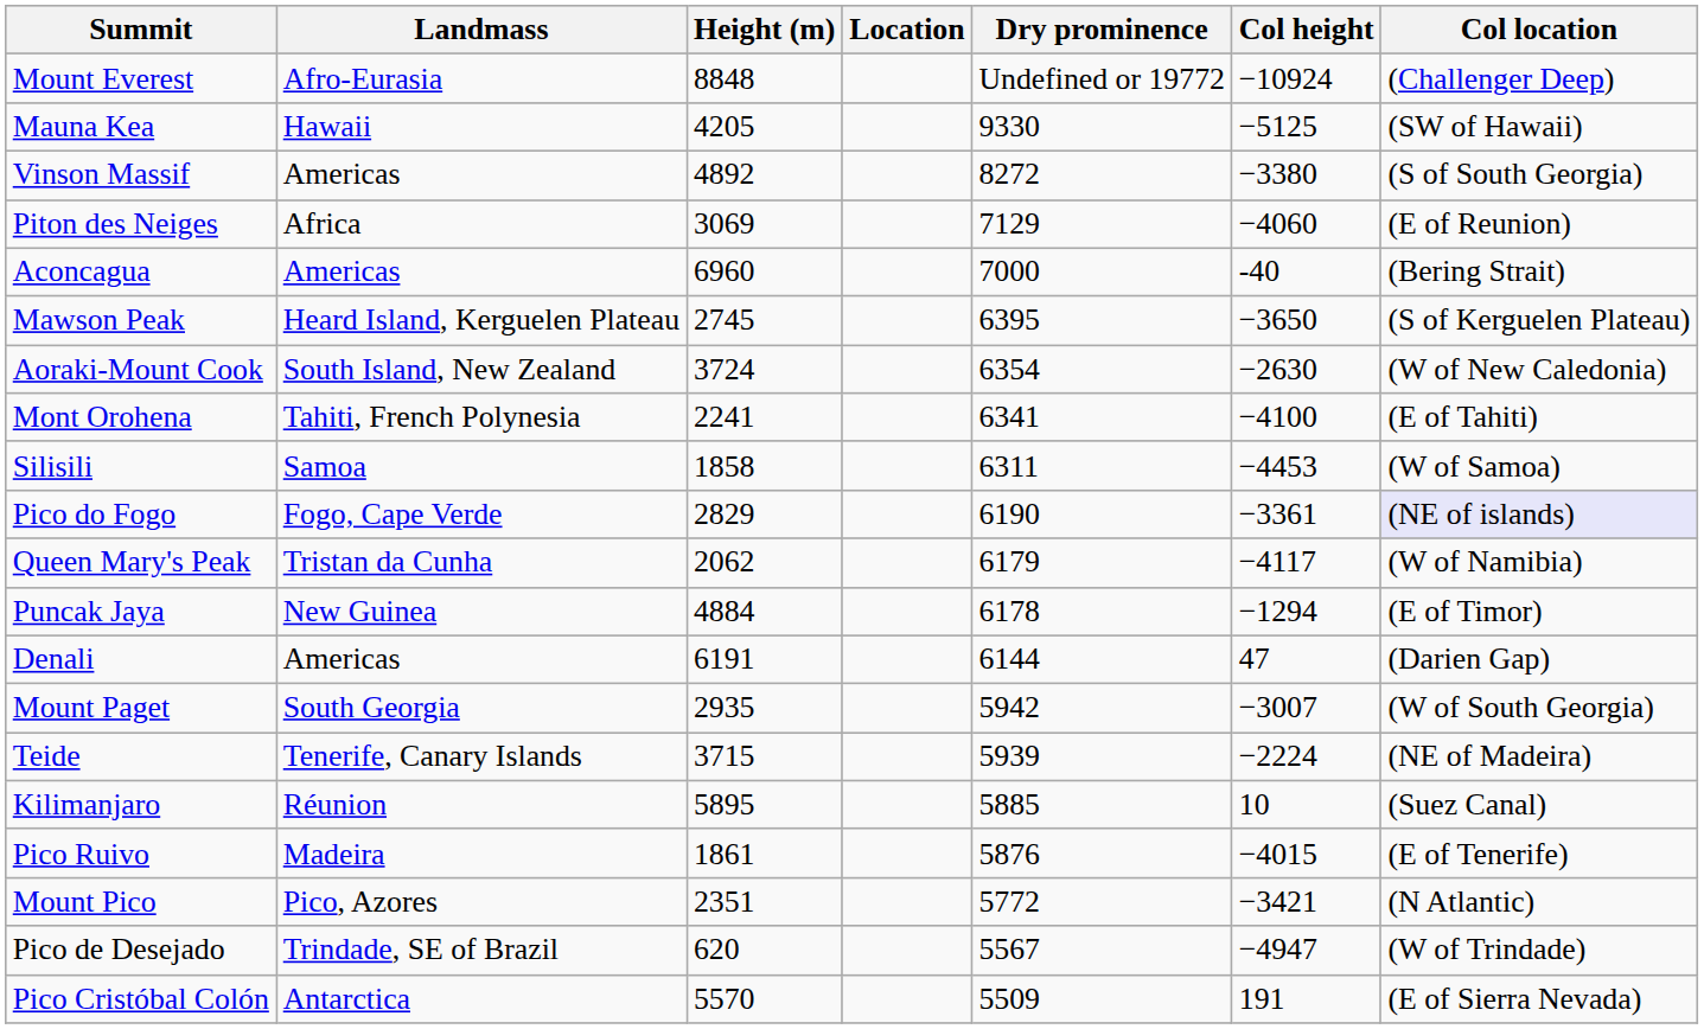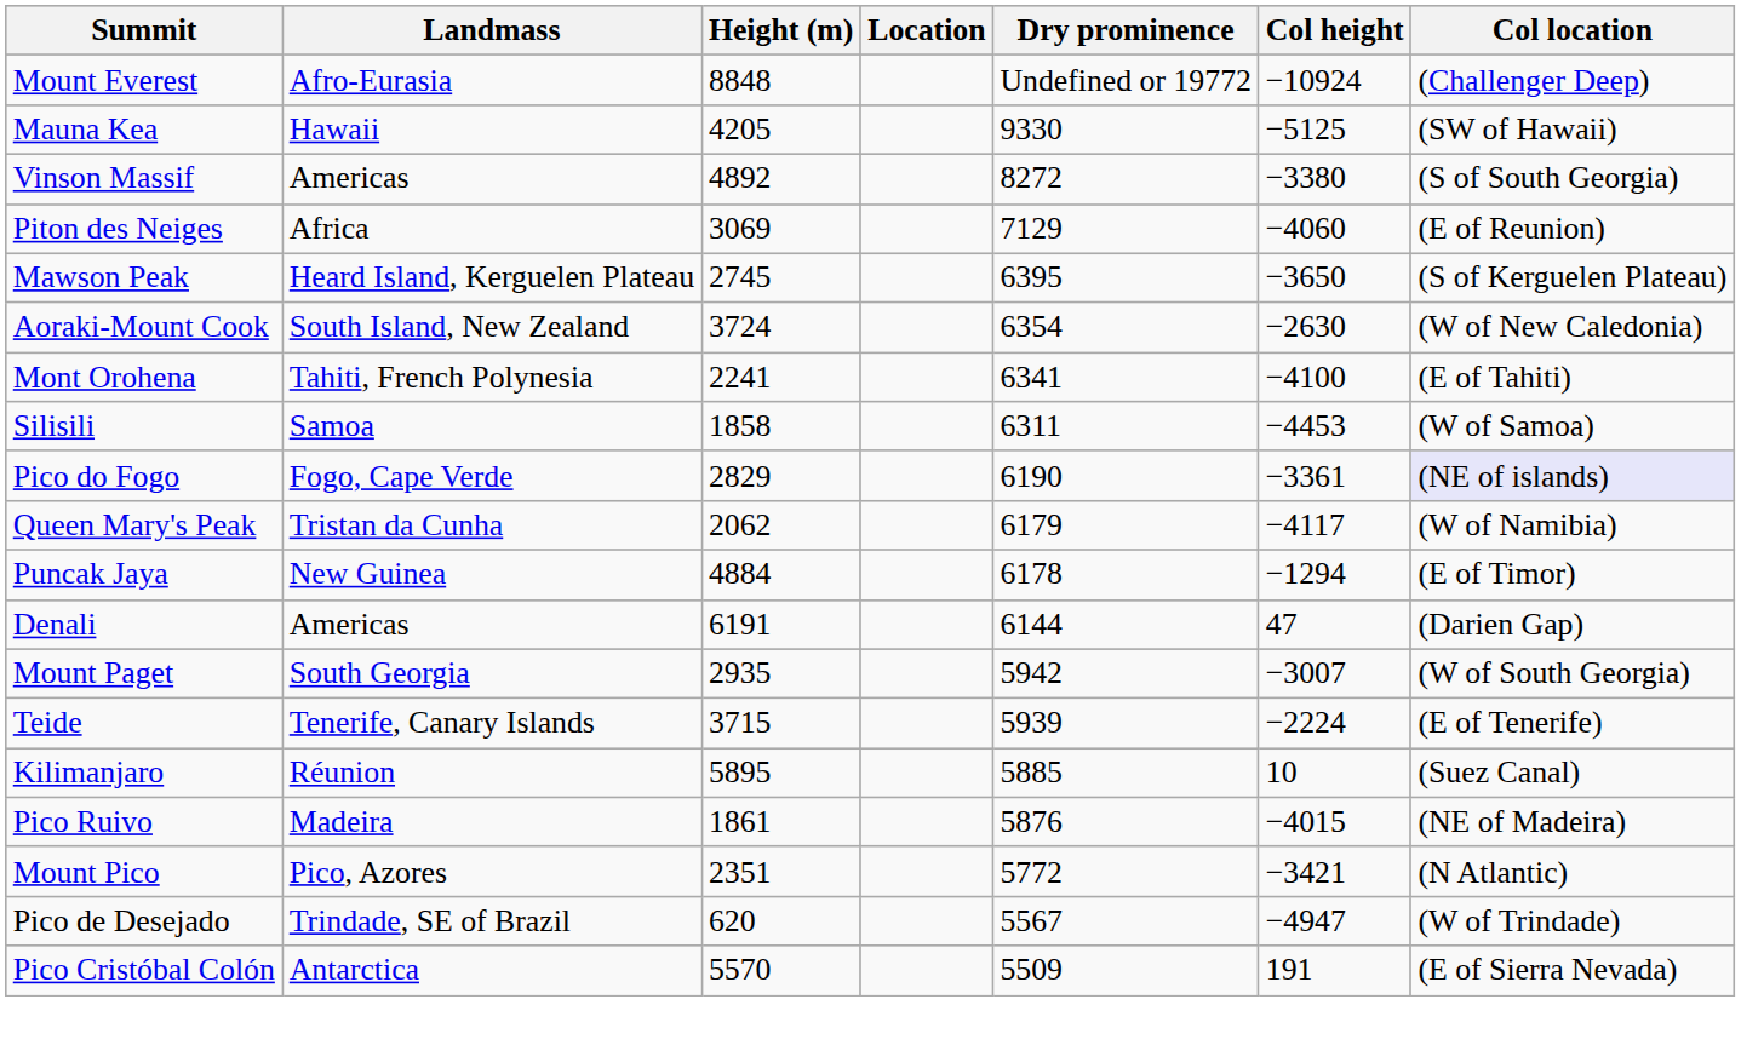 <table class="wikitable sortable">
 <tr>
 <th>Summit</th>
 <th>Landmass</th>
 <th>Height (m)</th>
 <th>Location</th>
 <th>Dry prominence</th>
 <th>Col height</th>
 <th>Col location</th>
 </tr>
 <tr>
 <td><a href='#'>Mount Everest</a></td>
 <td><a href='#'>Afro-Eurasia</a></td>
 <td>8848</td>
 <td></td>
 <td>Undefined or 19772</td>
 <td>−10924</td>
 <td> (<a href='#'>Challenger Deep</a>)</td>
 </tr>
 <tr>
 <td><a href='#'>Mauna Kea</a></td>
 <td><a href='#'>Hawaii</a></td>
 <td>4205</td>
 <td></td>
 <td>9330</td>
 <td>−5125</td>
 <td> (SW of Hawaii)</td>
 </tr>
 <tr>
 <td><a href='#'>Vinson Massif</a></td>
 <td>Americas</td>
 <td>4892</td>
 <td></td>
 <td>8272</td>
 <td>−3380</td>
 <td> (S of South Georgia)</td>
 </tr>
 <tr>
 <td><a href='#'>Piton des Neiges</a></td>
 <td>Africa</td>
 <td>3069</td>
 <td></td>
 <td>7129</td>
 <td>−4060</td>
 <td> (E of Reunion)</td>
-</tr>
-<tr>
-<td><a href='#'>Aconcagua</a></td>
-<td><a href='#'>Americas</a></td>
-<td>6960</td>
-<td></td>
-<td>7000</td>
-<td>-40</td>
-<td> (Bering Strait)</td>
 </tr>
 <tr>
 <td><a href='#'>Mawson Peak</a></td>
 <td><a href='#'>Heard Island</a>, Kerguelen Plateau</td>
 <td>2745</td>
 <td></td>
 <td>6395</td>
 <td>−3650</td>
 <td> (S of Kerguelen Plateau)</td>
 </tr>
 <tr>
 <td><a href='#'>Aoraki-Mount Cook</a></td>
 <td><a href='#'>South Island</a>, New Zealand</td>
 <td>3724</td>
 <td></td>
 <td>6354</td>
 <td>−2630</td>
 <td> (W of New Caledonia)</td>
 </tr>
 <tr>
 <td><a href='#'>Mont Orohena</a></td>
 <td><a href='#'>Tahiti</a>, French Polynesia</td>
 <td>2241</td>
 <td></td>
 <td>6341</td>
 <td>−4100</td>
 <td> (E of Tahiti)</td>
 </tr>
 <tr>
 <td><a href='#'>Silisili</a></td>
 <td><a href='#'>Samoa</a></td>
 <td>1858</td>
 <td></td>
 <td>6311</td>
 <td>−4453</td>
 <td> (W of Samoa)</td>
 </tr>
 <tr>
 <td><a href='#'>Pico do Fogo</a></td>
 <td><a href='#'>Fogo, Cape Verde</a></td>
 <td>2829</td>
 <td></td>
 <td>6190</td>
 <td>−3361</td>
 <td style="background: lavender;"> (NE of islands)</td>
 </tr>
 <tr>
 <td><a href='#'>Queen Mary's Peak</a></td>
 <td><a href='#'>Tristan da Cunha</a></td>
 <td>2062</td>
 <td></td>
 <td>6179</td>
 <td>−4117</td>
 <td> (W of Namibia)</td>
 </tr>
 <tr>
 <td><a href='#'>Puncak Jaya</a></td>
 <td><a href='#'>New Guinea</a></td>
 <td>4884</td>
 <td></td>
 <td>6178</td>
 <td>−1294</td>
 <td> (E of Timor)</td>
 </tr>
 <tr>
 <td><a href='#'>Denali</a></td>
 <td>Americas</td>
 <td>6191</td>
 <td></td>
 <td>6144</td>
 <td>47</td>
 <td> (Darien Gap)</td>
 </tr>
 <tr>
 <td><a href='#'>Mount Paget</a></td>
 <td><a href='#'>South Georgia</a></td>
 <td>2935</td>
 <td></td>
 <td>5942</td>
 <td>−3007</td>
 <td> (W of South Georgia)</td>
 </tr>
 <tr>
 <td><a href='#'>Teide</a></td>
 <td><a href='#'>Tenerife</a>, Canary Islands</td>
 <td>3715</td>
 <td></td>
 <td>5939</td>
 <td>−2224</td>
-<td> (NE of Madeira)</td>
+<td> (E of Tenerife)</td>
 </tr>
 <tr>
 <td><a href='#'>Kilimanjaro</a></td>
 <td><a href='#'>Réunion</a></td>
 <td>5895</td>
 <td></td>
 <td>5885</td>
 <td>10</td>
 <td> (Suez Canal)</td>
 </tr>
 <tr>
 <td><a href='#'>Pico Ruivo</a></td>
 <td><a href='#'>Madeira</a></td>
 <td>1861</td>
 <td></td>
 <td>5876</td>
 <td>−4015</td>
-<td> (E of Tenerife)</td>
+<td> (NE of Madeira)</td>
 </tr>
 <tr>
 <td><a href='#'>Mount Pico</a></td>
 <td><a href='#'>Pico</a>, Azores</td>
 <td>2351</td>
 <td></td>
 <td>5772</td>
 <td>−3421</td>
 <td> (N Atlantic)</td>
 </tr>
 <tr>
 <td>Pico de Desejado</td>
 <td><a href='#'>Trindade</a>, SE of Brazil</td>
 <td>620</td>
 <td></td>
 <td>5567</td>
 <td>−4947</td>
 <td> (W of Trindade)</td>
 </tr>
 <tr>
 <td><a href='#'>Pico Cristóbal Colón</a></td>
 <td><a href='#'>Antarctica</a></td>
 <td>5570</td>
 <td></td>
 <td>5509</td>
 <td>191</td>
 <td> (E of Sierra Nevada)</td>
 </tr>
 </table>
